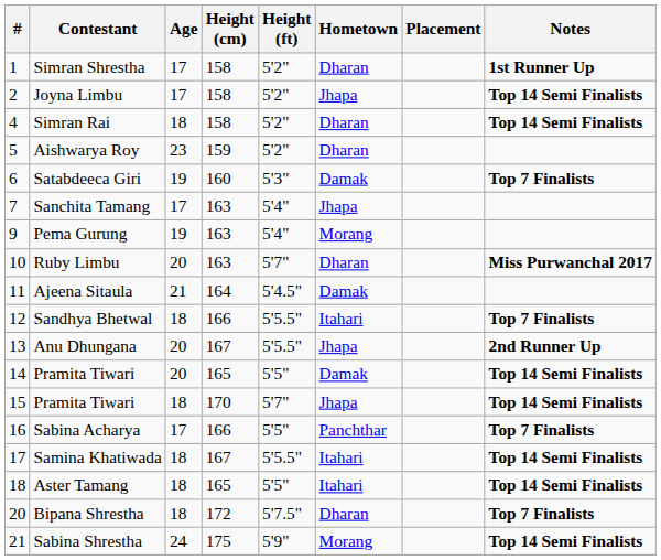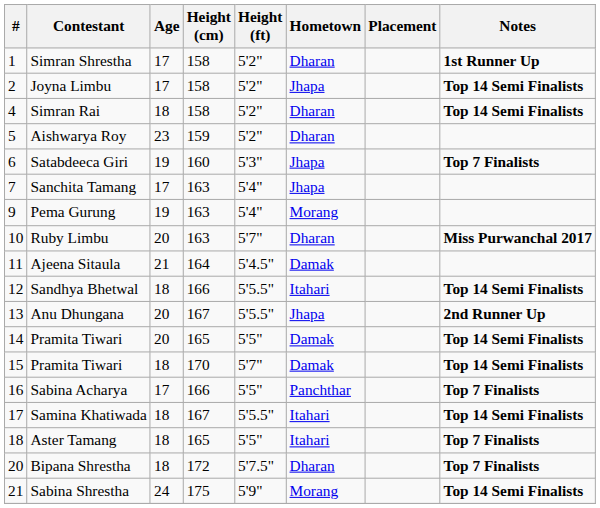 <table class="wikitable sortable" style="font-size: 95%;">
 <tr>
 <th>#</th>
 <th>Contestant</th>
 <th>Age</th>
 <th>Height<br> (cm)</th>
 <th>Height<br> (ft)</th>
 <th>Hometown</th>
 <th>Placement</th>
 <th>Notes</th>
 </tr>
 <tr>
 <td>1</td>
 <td>Simran Shrestha</td>
 <td>17</td>
 <td>158</td>
 <td>5'2"</td>
 <td><a href='#'>Dharan</a></td>
 <td></td>
 <td><strong>1st Runner Up</strong></td>
 </tr>
 <tr>
 <td>2</td>
 <td>Joyna Limbu</td>
 <td>17</td>
 <td>158</td>
 <td>5'2"</td>
 <td><a href='#'>Jhapa</a></td>
 <td></td>
 <td><strong>Top 14 Semi Finalists</strong></td>
 </tr>
 <tr>
 <td>4</td>
 <td>Simran Rai</td>
 <td>18</td>
 <td>158</td>
 <td>5'2"</td>
 <td><a href='#'>Dharan</a></td>
 <td></td>
 <td><strong>Top 14 Semi Finalists</strong></td>
 </tr>
 <tr>
 <td>5</td>
 <td>Aishwarya Roy</td>
 <td>23</td>
 <td>159</td>
 <td>5'2"</td>
 <td><a href='#'>Dharan</a></td>
 <td></td>
 <td></td>
 </tr>
 <tr>
 <td>6</td>
 <td>Satabdeeca Giri</td>
 <td>19</td>
 <td>160</td>
 <td>5'3"</td>
-<td><a href='#'>Damak</a></td>
+<td><a href='#'>Jhapa</a></td>
 <td></td>
 <td><strong>Top 7 Finalists</strong></td>
 </tr>
 <tr>
 <td>7</td>
 <td>Sanchita Tamang</td>
 <td>17</td>
 <td>163</td>
 <td>5'4"</td>
 <td><a href='#'>Jhapa</a></td>
 <td></td>
 <td></td>
 </tr>
 <tr>
 <td>9</td>
 <td>Pema Gurung</td>
 <td>19</td>
 <td>163</td>
 <td>5'4"</td>
 <td><a href='#'>Morang</a></td>
 <td></td>
 <td></td>
 </tr>
 <tr>
 <td>10</td>
 <td>Ruby Limbu</td>
 <td>20</td>
 <td>163</td>
 <td>5'7"</td>
 <td><a href='#'>Dharan</a></td>
 <td></td>
 <td><strong>Miss Purwanchal 2017</strong></td>
 </tr>
 <tr>
 <td>11</td>
 <td>Ajeena Sitaula</td>
 <td>21</td>
 <td>164</td>
 <td>5'4.5"</td>
 <td><a href='#'>Damak</a></td>
 <td></td>
 <td></td>
 </tr>
 <tr>
 <td>12</td>
 <td>Sandhya Bhetwal</td>
 <td>18</td>
 <td>166</td>
 <td>5'5.5"</td>
 <td><a href='#'>Itahari</a></td>
 <td></td>
-<td><strong>Top 7 Finalists</strong></td>
+<td><strong>Top 14 Semi Finalists</strong></td>
 </tr>
 <tr>
 <td>13</td>
 <td>Anu Dhungana</td>
 <td>20</td>
 <td>167</td>
 <td>5'5.5"</td>
 <td><a href='#'>Jhapa</a></td>
 <td></td>
 <td><strong>2nd Runner Up</strong></td>
 </tr>
 <tr>
 <td>14</td>
 <td>Pramita Tiwari</td>
 <td>20</td>
 <td>165</td>
 <td>5'5"</td>
 <td><a href='#'>Damak</a></td>
 <td></td>
 <td><strong>Top 14 Semi Finalists</strong></td>
 </tr>
 <tr>
 <td>15</td>
 <td>Pramita Tiwari</td>
 <td>18</td>
 <td>170</td>
 <td>5'7"</td>
-<td><a href='#'>Jhapa</a></td>
+<td><a href='#'>Damak</a></td>
 <td></td>
 <td><strong>Top 14 Semi Finalists</strong></td>
 </tr>
 <tr>
 <td>16</td>
 <td>Sabina Acharya</td>
 <td>17</td>
 <td>166</td>
 <td>5'5"</td>
 <td><a href='#'>Panchthar</a></td>
 <td></td>
 <td><strong>Top 7 Finalists</strong></td>
 </tr>
 <tr>
 <td>17</td>
 <td>Samina Khatiwada</td>
 <td>18</td>
 <td>167</td>
 <td>5'5.5"</td>
 <td><a href='#'>Itahari</a></td>
 <td></td>
 <td><strong>Top 14 Semi Finalists</strong></td>
 </tr>
 <tr>
 <td>18</td>
 <td>Aster Tamang</td>
 <td>18</td>
 <td>165</td>
 <td>5'5"</td>
 <td><a href='#'>Itahari</a></td>
 <td></td>
-<td><strong>Top 14 Semi Finalists</strong></td>
+<td><strong>Top 7 Finalists</strong></td>
 </tr>
 <tr>
 <td>20</td>
 <td>Bipana Shrestha</td>
 <td>18</td>
 <td>172</td>
 <td>5'7.5"</td>
 <td><a href='#'>Dharan</a></td>
 <td></td>
 <td><strong>Top 7 Finalists</strong></td>
 </tr>
 <tr>
 <td>21</td>
 <td>Sabina Shrestha</td>
 <td>24</td>
 <td>175</td>
 <td>5'9"</td>
 <td><a href='#'>Morang</a></td>
 <td></td>
 <td><strong>Top 14 Semi Finalists</strong></td>
 </tr>
 <tr>
 </tr>
 </table>
